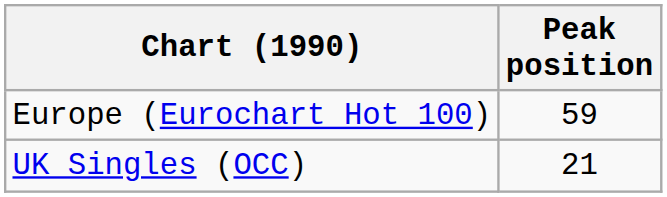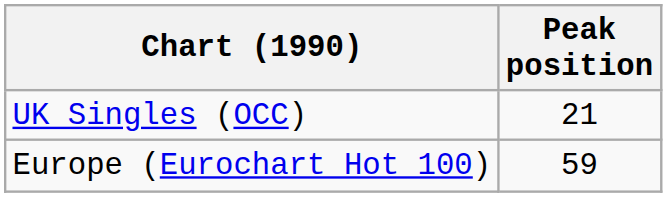 <table class="wikitable sortable">
 <tr>
 <th>Chart (1990)</th>
 <th>Peak<br>position</th>
 </tr>
 <tr>
+<td><a href='#'>UK Singles</a> (<a href='#'>OCC</a>)</td>
+<td align="center">21</td>
+</tr>
+<tr>
 <td>Europe (<a href='#'>Eurochart Hot 100</a>)</td>
 <td align="center">59</td>
 </tr>
-<tr>
-<td><a href='#'>UK Singles</a> (<a href='#'>OCC</a>)</td>
-<td align="center">21</td>
-</tr>
 </table>
